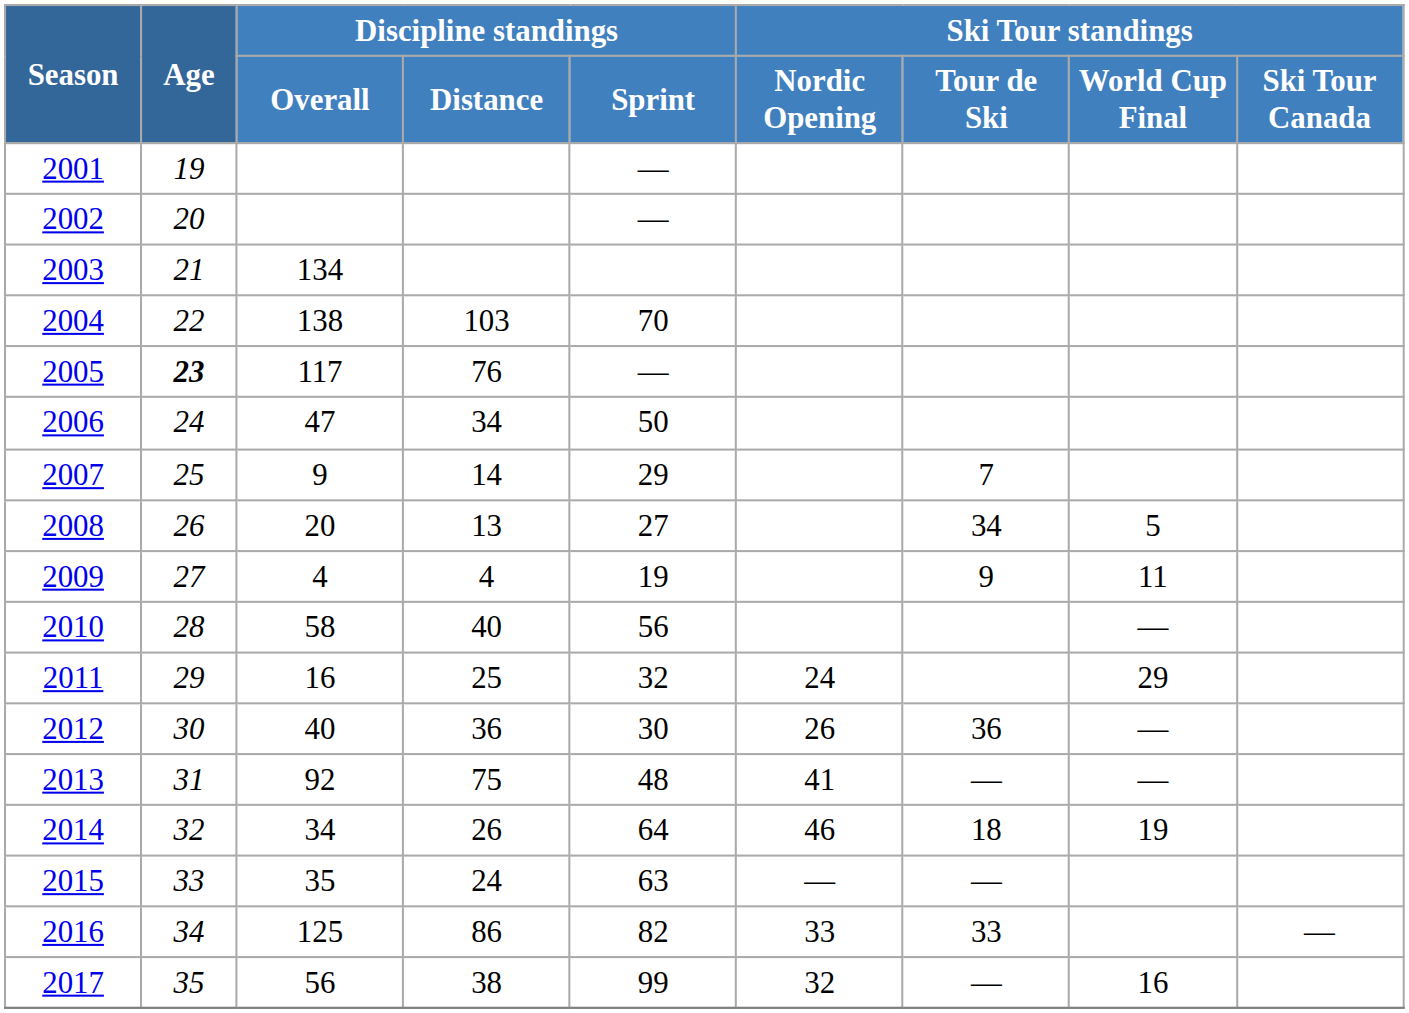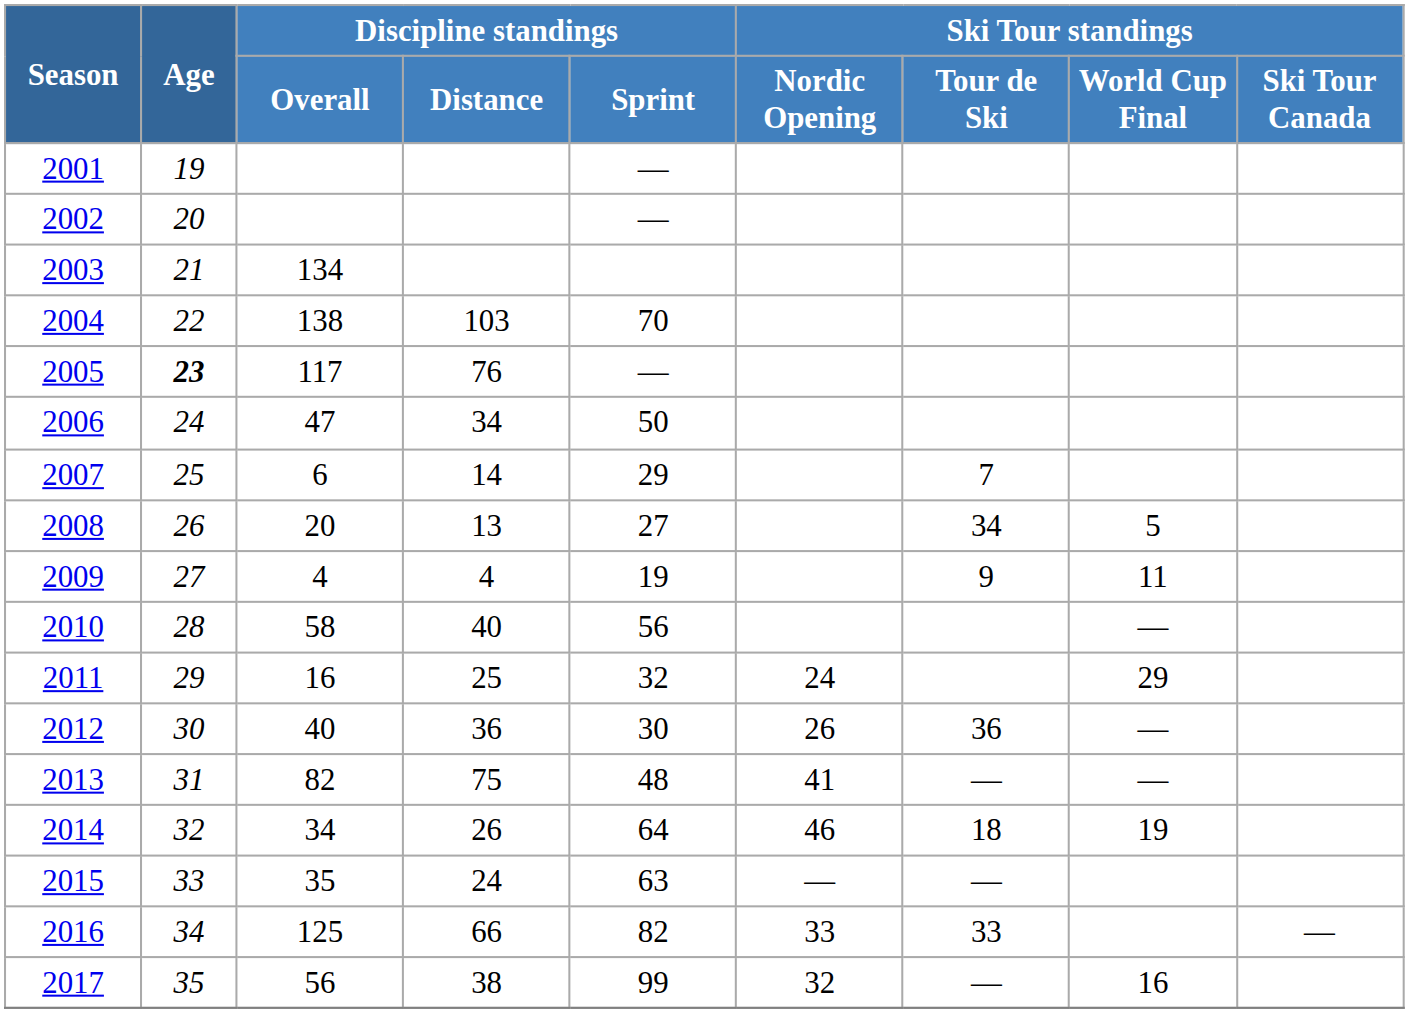 <table class="wikitable" style="font-size:95%; text-align:center; border:grey solid 1px; border-collapse:collapse; background:#ffffff;">
 <tr>
 <th style="background-color:#369; color:white; width:60px;" rowspan="2"> Season </th>
 <th style="background-color:#369; color:white; width:40px;" rowspan="2"> Age </th>
 <th style="background-color:#4180be; color:white;" colspan="3">Discipline standings</th>
 <th style="background-color:#4180be; color:white;" colspan="4">Ski Tour standings</th>
 </tr>
 <tr>
 <th style="background-color:#4180be; color:white; width:75px;">Overall</th>
 <th style="background-color:#4180be; color:white; width:75px;">Distance</th>
 <th style="background-color:#4180be; color:white; width:75px;">Sprint</th>
 <th style="background-color:#4180be; color:white; width:75px;">Nordic<br>Opening</th>
 <th style="background-color:#4180be; color:white; width:75px;">Tour de<br>Ski</th>
 <th style="background-color:#4180be; color:white; width:75px;">World Cup<br>Final</th>
 <th style="background-color:#4180be; color:white; width:75px;">Ski Tour<br>Canada</th>
 </tr>
 <tr>
 <td><a href='#'>2001</a></td>
 <td><em>19</em></td>
 <td></td>
 <td></td>
 <td>—</td>
 <td></td>
 <td></td>
 <td></td>
 <td></td>
 </tr>
 <tr>
 <td><a href='#'>2002</a></td>
 <td><em>20</em></td>
 <td></td>
 <td></td>
 <td>—</td>
 <td></td>
 <td></td>
 <td></td>
 <td></td>
 </tr>
 <tr>
 <td><a href='#'>2003</a></td>
 <td><em>21</em></td>
 <td>134</td>
 <td></td>
 <td></td>
 <td></td>
 <td></td>
 <td></td>
 <td></td>
 </tr>
 <tr>
 <td><a href='#'>2004</a></td>
 <td><em>22</em></td>
 <td>138</td>
 <td>103</td>
 <td>70</td>
 <td></td>
 <td></td>
 <td></td>
 <td></td>
 </tr>
 <tr>
 <td><a href='#'>2005</a></td>
 <td><strong><em>23</em></strong></td>
 <td>117</td>
 <td>76</td>
 <td>—</td>
 <td></td>
 <td></td>
 <td></td>
 <td></td>
 </tr>
 <tr>
 <td><a href='#'>2006</a></td>
 <td><em>24</em></td>
 <td>47</td>
 <td>34</td>
 <td>50</td>
 <td></td>
 <td></td>
 <td></td>
 <td></td>
 </tr>
 <tr>
 <td><a href='#'>2007</a></td>
 <td><em>25</em></td>
-<td>9</td>
+<td>6</td>
 <td>14</td>
 <td>29</td>
 <td></td>
 <td>7</td>
 <td></td>
 <td></td>
 </tr>
 <tr>
 <td><a href='#'>2008</a></td>
 <td><em>26</em></td>
 <td>20</td>
 <td>13</td>
 <td>27</td>
 <td></td>
 <td>34</td>
 <td>5</td>
 <td></td>
 </tr>
 <tr>
 <td><a href='#'>2009</a></td>
 <td><em>27</em></td>
 <td>4</td>
 <td>4</td>
 <td>19</td>
 <td></td>
 <td>9</td>
 <td>11</td>
 <td></td>
 </tr>
 <tr>
 <td><a href='#'>2010</a></td>
 <td><em>28</em></td>
 <td>58</td>
 <td>40</td>
 <td>56</td>
 <td></td>
 <td></td>
 <td>—</td>
 <td></td>
 </tr>
 <tr>
 <td><a href='#'>2011</a></td>
 <td><em>29</em></td>
 <td>16</td>
 <td>25</td>
 <td>32</td>
 <td>24</td>
 <td></td>
 <td>29</td>
 <td></td>
 </tr>
 <tr>
 <td><a href='#'>2012</a></td>
 <td><em>30</em></td>
 <td>40</td>
 <td>36</td>
 <td>30</td>
 <td>26</td>
 <td>36</td>
 <td>—</td>
 <td></td>
 </tr>
 <tr>
 <td><a href='#'>2013</a></td>
 <td><em>31</em></td>
-<td>92</td>
+<td>82</td>
 <td>75</td>
 <td>48</td>
 <td>41</td>
 <td>—</td>
 <td>—</td>
 <td></td>
 </tr>
 <tr>
 <td><a href='#'>2014</a></td>
 <td><em>32</em></td>
 <td>34</td>
 <td>26</td>
 <td>64</td>
 <td>46</td>
 <td>18</td>
 <td>19</td>
 <td></td>
 </tr>
 <tr>
 <td><a href='#'>2015</a></td>
 <td><em>33</em></td>
 <td>35</td>
 <td>24</td>
 <td>63</td>
 <td>—</td>
 <td>—</td>
 <td></td>
 <td></td>
 </tr>
 <tr>
 <td><a href='#'>2016</a></td>
 <td><em>34</em></td>
 <td>125</td>
-<td>86</td>
+<td>66</td>
 <td>82</td>
 <td>33</td>
 <td>33</td>
 <td></td>
 <td>—</td>
 </tr>
 <tr>
 <td><a href='#'>2017</a></td>
 <td><em>35</em></td>
 <td>56</td>
 <td>38</td>
 <td>99</td>
 <td>32</td>
 <td>—</td>
 <td>16</td>
 <td></td>
 </tr>
 <tr>
 </tr>
 </table>
